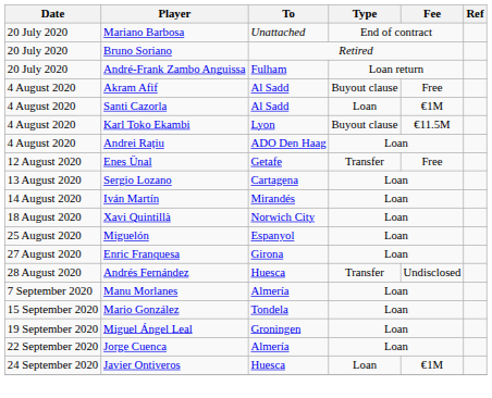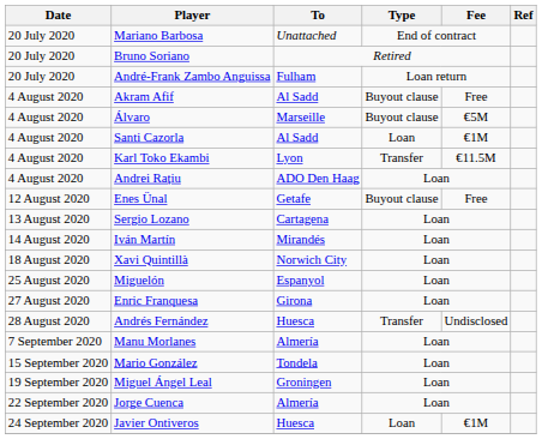 <table class="wikitable">
 <tr>
 <th>Date</th>
 <th>Player</th>
 <th>To</th>
 <th>Type</th>
 <th>Fee</th>
 <th>Ref</th>
 </tr>
 <tr>
 <td>20 July 2020</td>
 <td> <a href='#'>Mariano Barbosa</a></td>
 <td><em>Unattached</em></td>
 <td align=center colspan=2>End of contract</td>
 <td align=center></td>
 </tr>
 <tr>
 <td>20 July 2020</td>
 <td> <a href='#'>Bruno Soriano</a></td>
 <td colspan=3 align=center><em>Retired</em></td>
 <td></td>
 </tr>
 <tr>
 <td>20 July 2020</td>
 <td> <a href='#'>André-Frank Zambo Anguissa</a></td>
 <td> <a href='#'>Fulham</a></td>
 <td align=center colspan=2>Loan return</td>
 <td align=center></td>
 </tr>
 <tr>
 <td>4 August 2020</td>
 <td> <a href='#'>Akram Afif</a></td>
 <td> <a href='#'>Al Sadd</a></td>
 <td align=center>Buyout clause</td>
 <td align=center>Free</td>
 <td align=center></td>
 </tr>
 <tr>
 <td>4 August 2020</td>
+<td> <a href='#'>Álvaro</a></td>
+<td> <a href='#'>Marseille</a></td>
+<td align=center>Buyout clause</td>
+<td align=center>€5M</td>
+<td align=center></td>
+</tr>
+<tr>
+<td>4 August 2020</td>
 <td> <a href='#'>Santi Cazorla</a></td>
 <td> <a href='#'>Al Sadd</a></td>
 <td align=center>Loan</td>
 <td align=center>€1M</td>
 <td align=center></td>
 </tr>
 <tr>
 <td>4 August 2020</td>
 <td> <a href='#'>Karl Toko Ekambi</a></td>
 <td> <a href='#'>Lyon</a></td>
-<td align=center>Buyout clause</td>
+<td align=center>Transfer</td>
 <td align=center>€11.5M</td>
 <td align=center></td>
 </tr>
 <tr>
 <td>4 August 2020</td>
 <td> <a href='#'>Andrei Rațiu</a></td>
 <td> <a href='#'>ADO Den Haag</a></td>
 <td align=center colspan=2>Loan</td>
 <td align=center></td>
 </tr>
 <tr>
 <td>12 August 2020</td>
 <td> <a href='#'>Enes Ünal</a></td>
 <td><a href='#'>Getafe</a></td>
-<td align=center>Transfer</td>
+<td align=center>Buyout clause</td>
 <td align=center>Free</td>
 <td align=center></td>
 </tr>
 <tr>
 <td>13 August 2020</td>
 <td> <a href='#'>Sergio Lozano</a></td>
 <td><a href='#'>Cartagena</a></td>
 <td align=center colspan=2>Loan</td>
 <td align=center></td>
 </tr>
 <tr>
 <td>14 August 2020</td>
 <td> <a href='#'>Iván Martín</a></td>
 <td><a href='#'>Mirandés</a></td>
 <td align=center colspan=2>Loan</td>
 <td align=center></td>
 </tr>
 <tr>
 <td>18 August 2020</td>
 <td> <a href='#'>Xavi Quintillà</a></td>
 <td> <a href='#'>Norwich City</a></td>
 <td align=center colspan=2>Loan</td>
 <td align=center></td>
 </tr>
 <tr>
 <td>25 August 2020</td>
 <td> <a href='#'>Miguelón</a></td>
 <td><a href='#'>Espanyol</a></td>
 <td align=center colspan=2>Loan</td>
 <td align=center></td>
 </tr>
 <tr>
 <td>27 August 2020</td>
 <td> <a href='#'>Enric Franquesa</a></td>
 <td><a href='#'>Girona</a></td>
 <td align=center colspan=2>Loan</td>
 <td align=center></td>
 </tr>
 <tr>
 <td>28 August 2020</td>
 <td> <a href='#'>Andrés Fernández</a></td>
 <td><a href='#'>Huesca</a></td>
 <td align=center>Transfer</td>
 <td align=center>Undisclosed</td>
 <td align=center></td>
 </tr>
 <tr>
 <td>7 September 2020</td>
 <td> <a href='#'>Manu Morlanes</a></td>
 <td><a href='#'>Almería</a></td>
 <td align=center colspan=2>Loan</td>
 <td align=center></td>
 </tr>
 <tr>
 <td>15 September 2020</td>
 <td> <a href='#'>Mario González</a></td>
 <td> <a href='#'>Tondela</a></td>
 <td align=center colspan=2>Loan</td>
 <td align=center></td>
 </tr>
 <tr>
 <td>19 September 2020</td>
 <td> <a href='#'>Miguel Ángel Leal</a></td>
 <td> <a href='#'>Groningen</a></td>
 <td align=center colspan=2>Loan</td>
 <td align=center></td>
 </tr>
 <tr>
 <td>22 September 2020</td>
 <td> <a href='#'>Jorge Cuenca</a></td>
 <td><a href='#'>Almería</a></td>
 <td align=center colspan=2>Loan</td>
 <td align=center></td>
 </tr>
 <tr>
 <td>24 September 2020</td>
 <td> <a href='#'>Javier Ontiveros</a></td>
 <td><a href='#'>Huesca</a></td>
 <td align=center>Loan</td>
 <td align=center>€1M</td>
 <td align=center></td>
 </tr>
 <tr>
 </tr>
 </table>
